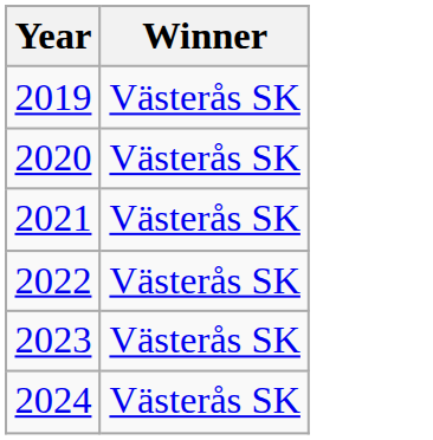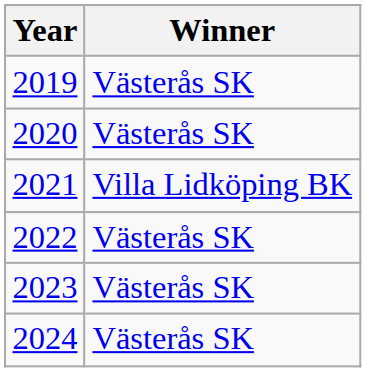 <table class=wikitable>
 <tr>
 <th>Year</th>
 <th>Winner</th>
 </tr>
 <tr>
 <td><a href='#'>2019</a></td>
 <td><a href='#'>Västerås SK</a></td>
 </tr>
 <tr>
 <td><a href='#'>2020</a></td>
 <td><a href='#'>Västerås SK</a></td>
 </tr>
 <tr>
 <td><a href='#'>2021</a></td>
-<td><a href='#'>Västerås SK</a></td>
+<td><a href='#'>Villa Lidköping BK</a></td>
 </tr>
 <tr>
 <td><a href='#'>2022</a></td>
 <td><a href='#'>Västerås SK</a></td>
 </tr>
 <tr>
 <td><a href='#'>2023</a></td>
 <td><a href='#'>Västerås SK</a></td>
 </tr>
 <tr>
 <td><a href='#'>2024</a></td>
 <td><a href='#'>Västerås SK</a></td>
 </tr>
 </table>
